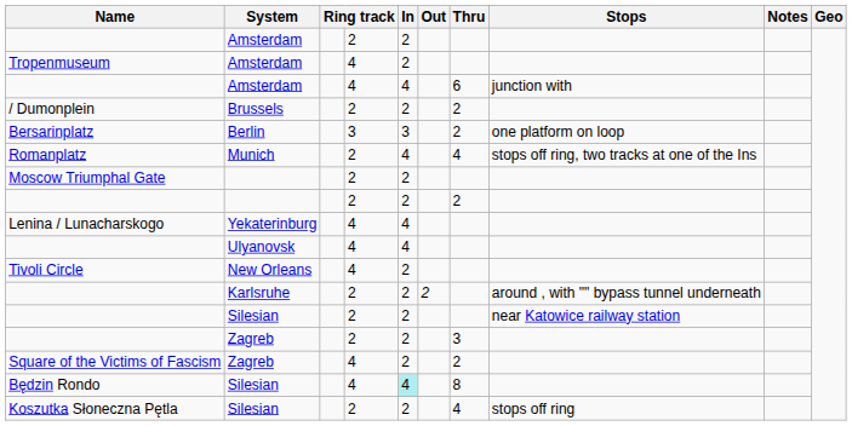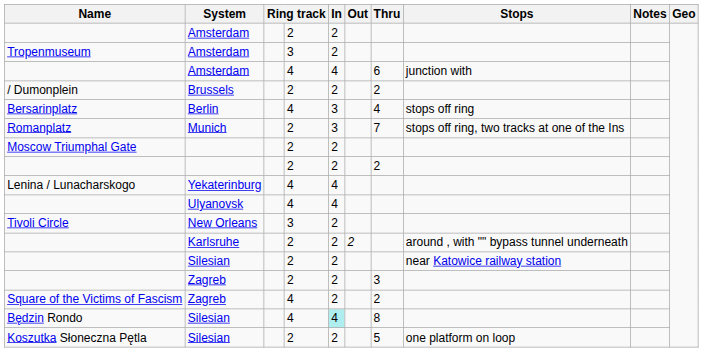 <table class="wikitable sortable">
 <tr>
 <th>Name</th>
 <th>System</th>
 <th colspan="2">Ring track</th>
 <th>In</th>
 <th>Out</th>
 <th>Thru</th>
 <th>Stops</th>
 <th>Notes</th>
 <th>Geo</th>
 </tr>
 <tr>
 <td></td>
 <td><a href='#'>Amsterdam</a></td>
 <td></td>
 <td>2</td>
 <td>2</td>
 <td></td>
 <td></td>
 <td></td>
 <td></td>
 </tr>
 <tr>
 <td><a href='#'>Tropenmuseum</a></td>
 <td><a href='#'>Amsterdam</a></td>
 <td></td>
-<td>4</td>
+<td>3</td>
 <td>2</td>
 <td></td>
 <td></td>
 <td></td>
 <td></td>
 </tr>
 <tr>
 <td></td>
 <td><a href='#'>Amsterdam</a></td>
 <td></td>
 <td>4</td>
 <td>4</td>
 <td></td>
 <td>6</td>
 <td>junction with </td>
 <td></td>
 </tr>
 <tr>
 <td>/ Dumonplein</td>
 <td><a href='#'>Brussels</a></td>
 <td></td>
 <td>2</td>
 <td>2</td>
 <td></td>
 <td>2</td>
 <td></td>
 <td></td>
 </tr>
 <tr>
 <td><a href='#'>Bersarinplatz</a></td>
 <td><a href='#'>Berlin</a></td>
 <td></td>
-<td>3</td>
+<td>4</td>
 <td>3</td>
 <td></td>
-<td>2</td>
-<td>one platform on loop</td>
+<td>4</td>
+<td>stops off ring</td>
 <td></td>
 </tr>
 <tr>
 <td><a href='#'>Romanplatz</a></td>
 <td><a href='#'>Munich</a></td>
 <td></td>
 <td>2</td>
-<td>4</td>
+<td>3</td>
 <td></td>
-<td>4</td>
+<td>7</td>
 <td>stops off ring, two tracks at one of the Ins</td>
 <td></td>
 </tr>
 <tr>
 <td><a href='#'>Moscow Triumphal Gate</a></td>
 <td></td>
 <td></td>
 <td>2</td>
 <td>2</td>
 <td></td>
 <td></td>
 <td></td>
 <td></td>
 </tr>
 <tr>
 <td></td>
 <td></td>
 <td></td>
 <td>2</td>
 <td>2</td>
 <td></td>
 <td>2</td>
 <td></td>
 <td></td>
 </tr>
 <tr>
 <td>Lenina / Lunacharskogo</td>
 <td><a href='#'>Yekaterinburg</a></td>
 <td></td>
 <td>4</td>
 <td>4</td>
 <td></td>
 <td></td>
 <td></td>
 <td></td>
 </tr>
 <tr>
 <td></td>
 <td><a href='#'>Ulyanovsk</a></td>
 <td></td>
 <td>4</td>
 <td>4</td>
 <td></td>
 <td></td>
 <td></td>
 <td></td>
 </tr>
 <tr>
 <td><a href='#'>Tivoli Circle</a></td>
 <td><a href='#'>New Orleans</a></td>
 <td></td>
-<td>4</td>
+<td>3</td>
 <td>2</td>
 <td></td>
 <td></td>
 <td></td>
 <td></td>
 </tr>
 <tr>
 <td></td>
 <td><a href='#'>Karlsruhe</a></td>
 <td></td>
 <td>2</td>
 <td>2</td>
 <td><em>2</em></td>
 <td></td>
 <td>around , with "" bypass tunnel underneath</td>
 <td></td>
 </tr>
 <tr>
 <td></td>
 <td><a href='#'>Silesian</a></td>
 <td></td>
 <td>2</td>
 <td>2</td>
 <td></td>
 <td></td>
 <td>near <a href='#'>Katowice railway station</a></td>
 <td></td>
 </tr>
 <tr>
 <td></td>
 <td><a href='#'>Zagreb</a></td>
 <td></td>
 <td>2</td>
 <td>2</td>
 <td></td>
 <td>3</td>
 <td></td>
 <td></td>
 </tr>
 <tr>
 <td><a href='#'>Square of the Victims of Fascism</a></td>
 <td><a href='#'>Zagreb</a></td>
 <td></td>
 <td>4</td>
 <td>2</td>
 <td></td>
 <td>2</td>
 <td></td>
 <td></td>
 </tr>
 <tr>
 <td><a href='#'>Będzin</a> Rondo</td>
 <td><a href='#'>Silesian</a></td>
 <td></td>
 <td>4</td>
 <td style="background: paleturquoise;">4</td>
 <td></td>
 <td>8</td>
 <td></td>
 <td></td>
 </tr>
 <tr>
 <td><a href='#'>Koszutka</a> Słoneczna Pętla</td>
 <td><a href='#'>Silesian</a></td>
 <td></td>
 <td>2</td>
 <td>2</td>
 <td></td>
-<td>4</td>
-<td>stops off ring</td>
+<td>5</td>
+<td>one platform on loop</td>
 <td></td>
 </tr>
 </table>
